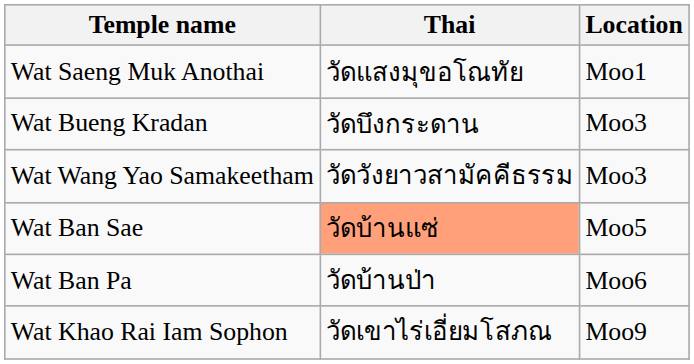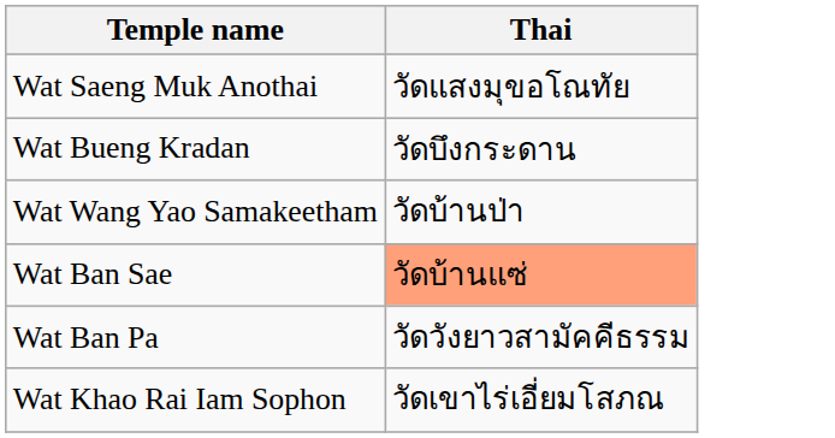 <table class="wikitable">
 <tr>
 <th>Temple name</th>
 <th>Thai</th>
-<th>Location</th>
 </tr>
 <tr>
 <td>Wat Saeng Muk Anothai</td>
 <td>วัดแสงมุขอโณทัย</td>
-<td>Moo1</td>
 </tr>
 <tr>
 <td>Wat Bueng Kradan</td>
 <td>วัดบึงกระดาน</td>
-<td>Moo3</td>
 </tr>
 <tr>
 <td>Wat Wang Yao Samakeetham</td>
-<td>วัดวังยาวสามัคคีธรรม</td>
-<td>Moo3</td>
+<td>วัดบ้านป่า</td>
 </tr>
 <tr>
 <td>Wat Ban Sae</td>
 <td style="background: lightsalmon;">วัดบ้านแซ่</td>
-<td>Moo5</td>
 </tr>
 <tr>
 <td>Wat Ban Pa</td>
-<td>วัดบ้านป่า</td>
-<td>Moo6</td>
+<td>วัดวังยาวสามัคคีธรรม</td>
 </tr>
 <tr>
 <td>Wat Khao Rai Iam Sophon</td>
 <td>วัดเขาไร่เอี่ยมโสภณ</td>
-<td>Moo9</td>
 </tr>
 </table>
